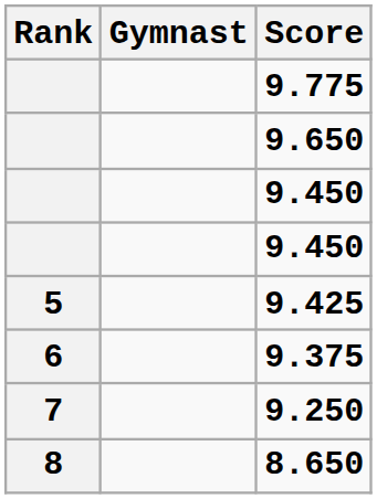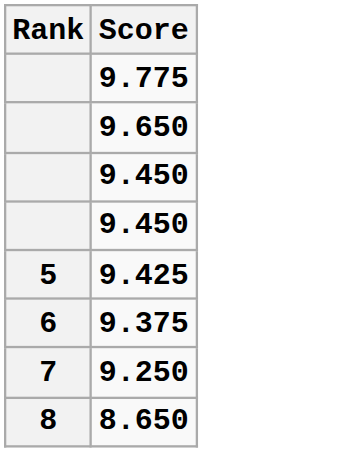 <table class="wikitable sortable">
 <tr>
 <th scope="col">Rank</th>
-<th scope="col">Gymnast</th>
 <th scope="col">Score</th>
 </tr>
 <tr>
 <th scope="row"></th>
-<td></td>
 <td><strong>9.775</strong></td>
 </tr>
 <tr>
 <th scope="row"></th>
-<td></td>
 <td><strong>9.650</strong></td>
 </tr>
 <tr>
 <th scope="row"></th>
-<td></td>
 <td><strong>9.450</strong></td>
 </tr>
 <tr>
 <th scope="row"></th>
-<td></td>
 <td><strong>9.450</strong></td>
 </tr>
 <tr>
 <th scope="row">5</th>
-<td></td>
 <td><strong>9.425</strong></td>
 </tr>
 <tr>
 <th scope="row">6</th>
-<td></td>
 <td><strong>9.375</strong></td>
 </tr>
 <tr>
 <th scope="row">7</th>
-<td></td>
 <td><strong>9.250</strong></td>
 </tr>
 <tr>
 <th scope="row">8</th>
-<td></td>
 <td><strong>8.650</strong></td>
 </tr>
 </table>
